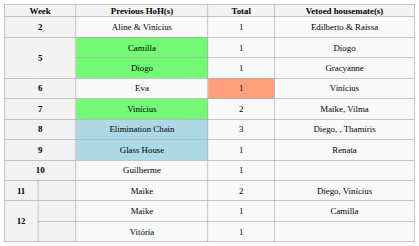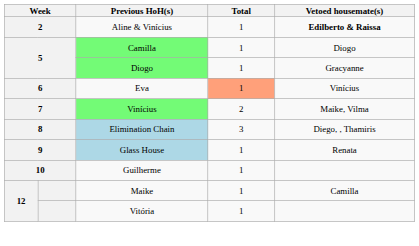 <table class="wikitable" style="width:50%; text-align:center; font-size:85%; line-height:13px;">
 <tr>
 <th width="05.00%" colspan=2>Week</th>
 <th width="10.00%">Previous HoH(s)</th>
 <th width="05.00%">Total</th>
 <th width="10.00%">Vetoed housemate(s)</th>
 </tr>
 <tr>
 <th colspan=2 style="height:25px">2</th>
 <td style="height:25px">Aline & Vinícius</td>
 <td>1</td>
-<td>Edilberto & Raissa</td>
+<td><strong>Edilberto & Raissa</strong></td>
 </tr>
 <tr>
 <th colspan=2 rowspan=2 style="height:50px">5</th>
 <td bgcolor=73FB76 style="height:25px">Camilla</td>
 <td>1</td>
 <td>Diogo</td>
 </tr>
 <tr>
 <td bgcolor=73FB76 style="height:25px">Diogo</td>
 <td>1</td>
 <td>Gracyanne</td>
 </tr>
 <tr>
 <th colspan=2 style="height:25px">6</th>
 <td style="height:25px">Eva</td>
 <td style="background: lightsalmon;">1</td>
 <td>Vinícius</td>
 </tr>
 <tr>
 <th colspan=2 style="height:25px">7</th>
 <td bgcolor=73FB76 style="height:25px">Vinícius</td>
 <td>2</td>
 <td>Maike, Vilma</td>
 </tr>
 <tr>
 <th colspan=2 style="height:25px">8</th>
 <td bgcolor=ADD8E6 style="height:25px">Elimination Chain</td>
 <td>3</td>
 <td>Diego, , Thamiris</td>
 </tr>
 <tr>
 <th colspan=2 style="height:25px">9</th>
 <td bgcolor=ADD8E6 style="height:25px">Glass House</td>
 <td>1</td>
 <td>Renata</td>
 </tr>
 <tr>
 <th colspan=2 style="height:25px">10</th>
 <td style="height:25px">Guilherme</td>
 <td>1</td>
 <td></td>
 </tr>
 <tr>
-<th width="2.0%" style="height:25px">11</th>
-<th width="3.0%" style="height:25px"></th>
-<td style="height:25px">Maike</td>
-<td>2</td>
-<td>Diego, Vinícius</td>
-</tr>
-<tr>
 <th width="2.0%" rowspan=2 style="height:25px">12</th>
 <th width="3.0%" style="height:25px"></th>
 <td style="height:25px">Maike</td>
 <td>1</td>
 <td>Camilla</td>
 </tr>
 <tr>
 <th width="3.0%" style="height:25px"></th>
 <td style="height:25px">Vitória</td>
 <td>1</td>
 <td></td>
 </tr>
 </table>
